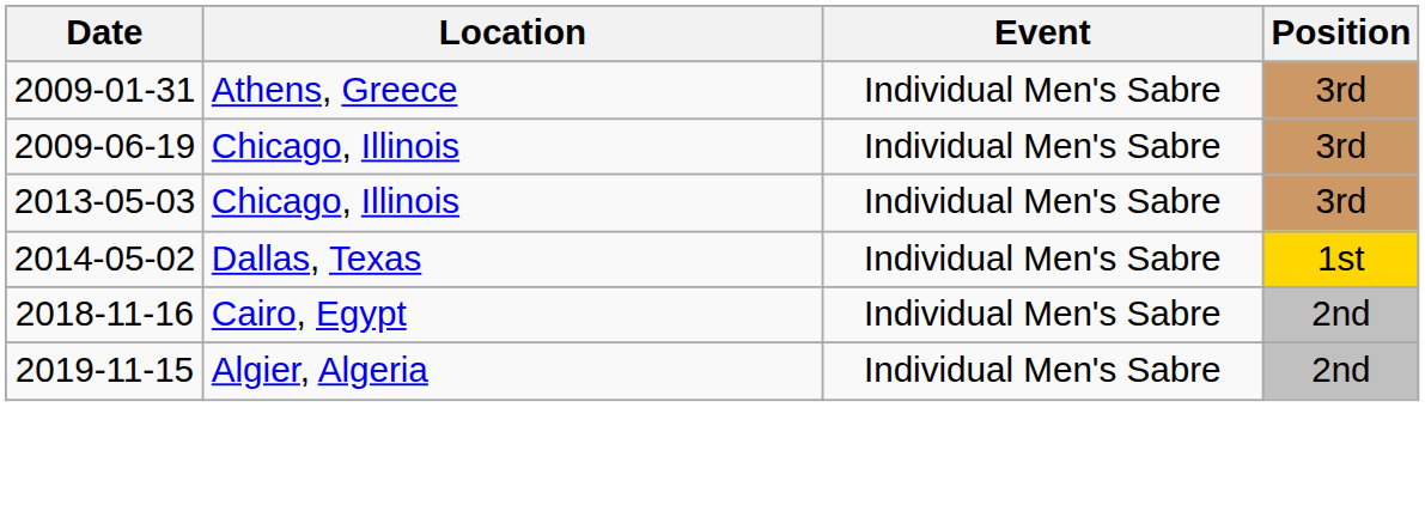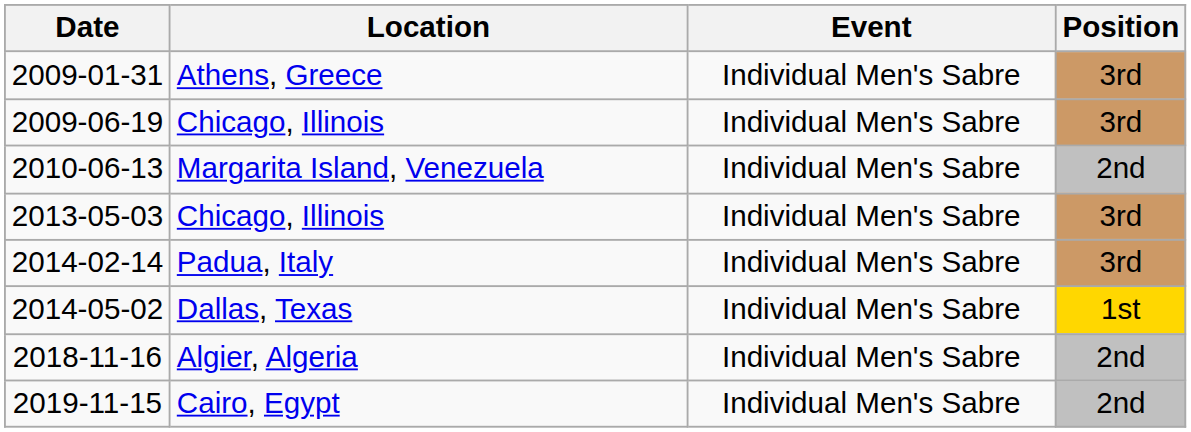 <table class="wikitable" style="text-align:center;">
 <tr>
 <th>Date</th>
 <th style="width:17em">Location</th>
 <th style="width:12em">Event</th>
 <th>Position</th>
 </tr>
 <tr>
 <td>2009-01-31</td>
 <td rowspan="1" align="left"> <a href='#'>Athens</a>, <a href='#'>Greece</a></td>
 <td>Individual Men's Sabre</td>
 <td bgcolor=CC9966>3rd</td>
 </tr>
 <tr>
 <td>2009-06-19</td>
 <td rowspan="1" align="left"> <a href='#'>Chicago</a>, <a href='#'>Illinois</a></td>
 <td>Individual Men's Sabre</td>
 <td bgcolor=CC9966>3rd</td>
 </tr>
 <tr>
+<td>2010-06-13</td>
+<td rowspan="1" align="left"> <a href='#'>Margarita Island</a>, <a href='#'>Venezuela</a></td>
+<td>Individual Men's Sabre</td>
+<td bgcolor="silver">2nd</td>
+</tr>
+<tr>
 <td>2013-05-03</td>
 <td rowspan="1" align="left"> <a href='#'>Chicago</a>, <a href='#'>Illinois</a></td>
+<td>Individual Men's Sabre</td>
+<td bgcolor=CC9966>3rd</td>
+</tr>
+<tr>
+<td>2014-02-14</td>
+<td rowspan="1" align="left"> <a href='#'>Padua</a>, <a href='#'>Italy</a></td>
 <td>Individual Men's Sabre</td>
 <td bgcolor=CC9966>3rd</td>
 </tr>
 <tr>
 <td>2014-05-02</td>
 <td rowspan="1" align="left"> <a href='#'>Dallas</a>, <a href='#'>Texas</a></td>
 <td>Individual Men's Sabre</td>
 <td bgcolor="gold">1st</td>
 </tr>
 <tr>
 <td rowspan="1">2018-11-16</td>
-<td rowspan="1" align="left"> <a href='#'>Cairo</a>, <a href='#'>Egypt</a></td>
+<td rowspan="1" align="left"> <a href='#'>Algier</a>, <a href='#'>Algeria</a></td>
 <td>Individual Men's Sabre</td>
 <td bgcolor="silver">2nd</td>
 </tr>
 <tr>
 <td>2019-11-15</td>
-<td rowspan="1" align="left"> <a href='#'>Algier</a>, <a href='#'>Algeria</a></td>
+<td rowspan="1" align="left"> <a href='#'>Cairo</a>, <a href='#'>Egypt</a></td>
 <td>Individual Men's Sabre</td>
 <td bgcolor="silver">2nd</td>
 </tr>
 </table>
